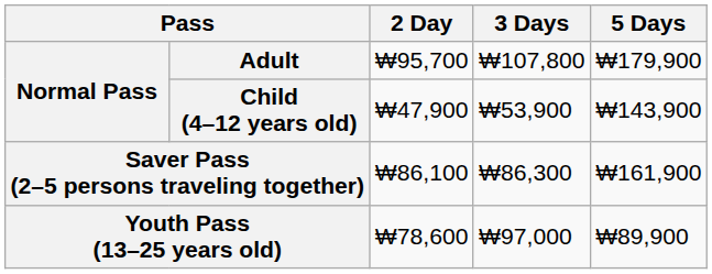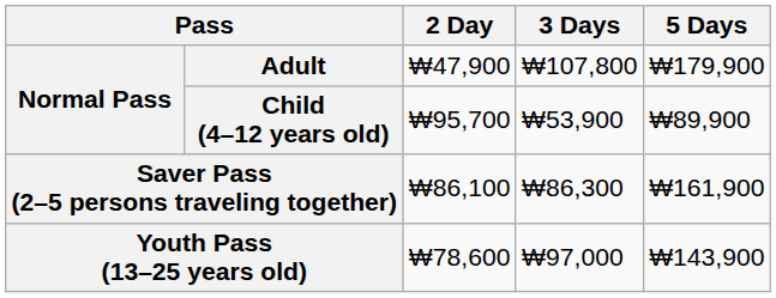 <table class="wikitable">
 <tr>
 <th colspan=2>Pass</th>
 <th>2 Day</th>
 <th>3 Days</th>
 <th>5 Days</th>
 </tr>
 <tr>
 <th rowspan="2">Normal Pass</th>
 <th>Adult</th>
-<td>₩95,700</td>
+<td>₩47,900</td>
 <td>₩107,800</td>
 <td>₩179,900</td>
 </tr>
 <tr>
 <th>Child<br>(4–12 years old)</th>
-<td>₩47,900</td>
+<td>₩95,700</td>
 <td>₩53,900</td>
-<td>₩143,900</td>
+<td>₩89,900</td>
 </tr>
 <tr>
 <th colspan="2">Saver Pass<br>(2–5 persons traveling together)</th>
 <td>₩86,100</td>
 <td>₩86,300</td>
 <td>₩161,900</td>
 </tr>
 <tr>
 <th colspan="2">Youth Pass<br>(13–25 years old)</th>
 <td>₩78,600</td>
 <td>₩97,000</td>
-<td>₩89,900</td>
+<td>₩143,900</td>
 </tr>
 </table>
